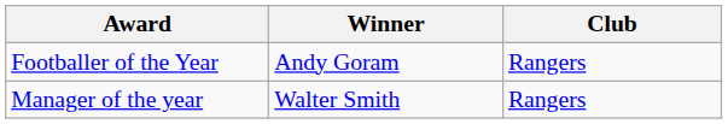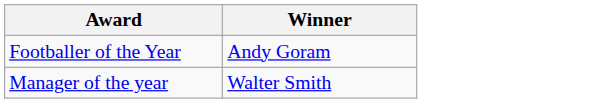 <table class="wikitable">
 <tr>
 <th width=170>Award</th>
 <th width=150>Winner</th>
-<th width=140>Club</th>
 </tr>
 <tr>
 <td><a href='#'>Footballer of the Year</a></td>
 <td> <a href='#'>Andy Goram</a></td>
-<td><a href='#'>Rangers</a></td>
 </tr>
 <tr>
 <td><a href='#'>Manager of the year</a></td>
 <td> <a href='#'>Walter Smith</a></td>
-<td><a href='#'>Rangers</a></td>
 </tr>
 </table>
